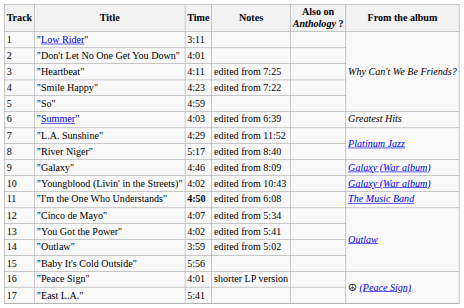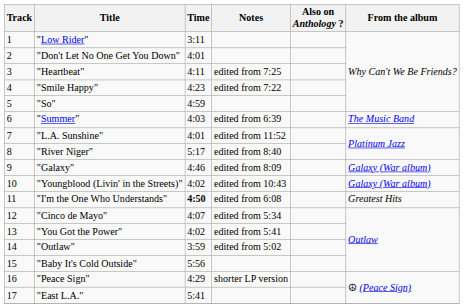 <table class="wikitable">
 <tr>
 <th>Track</th>
 <th>Title</th>
 <th>Time</th>
 <th>Notes</th>
 <th>Also on<br><em>Anthology</em> ?</th>
 <th>From the album</th>
 </tr>
 <tr>
 <td>1</td>
 <td>"<a href='#'>Low Rider</a>"</td>
 <td>3:11</td>
 <td></td>
 <td></td>
 <td rowspan=5><em>Why Can't We Be Friends?</em></td>
 </tr>
 <tr>
 <td>2</td>
 <td>"Don't Let No One Get You Down"</td>
 <td>4:01</td>
 <td></td>
 <td></td>
 </tr>
 <tr>
 <td>3</td>
 <td>"Heartbeat"</td>
 <td>4:11</td>
 <td>edited from 7:25</td>
 <td></td>
 </tr>
 <tr>
 <td>4</td>
 <td>"Smile Happy"</td>
 <td>4:23</td>
 <td>edited from 7:22</td>
 <td></td>
 </tr>
 <tr>
 <td>5</td>
 <td>"So"</td>
 <td>4:59</td>
 <td></td>
 <td></td>
 </tr>
 <tr>
 <td>6</td>
 <td>"<a href='#'>Summer</a>"</td>
 <td>4:03</td>
 <td>edited from 6:39</td>
 <td></td>
-<td><em>Greatest Hits</em></td>
+<td><em><a href='#'>The Music Band</a></em></td>
 </tr>
 <tr>
 <td>7</td>
 <td>"L.A. Sunshine"</td>
-<td>4:29</td>
+<td>4:01</td>
 <td>edited from 11:52</td>
 <td></td>
 <td rowspan=2><em><a href='#'>Platinum Jazz</a></em></td>
 </tr>
 <tr>
 <td>8</td>
 <td>"River Niger"</td>
 <td>5:17</td>
 <td>edited from 8:40</td>
 <td></td>
 </tr>
 <tr>
 <td>9</td>
 <td>"Galaxy"</td>
 <td>4:46</td>
 <td>edited from 8:09</td>
 <td></td>
 <td><em><a href='#'>Galaxy (War album)</a></em></td>
 </tr>
 <tr>
 <td>10</td>
 <td>"Youngblood (Livin' in the Streets)"</td>
 <td>4:02</td>
 <td>edited from 10:43</td>
 <td></td>
 <td><em><a href='#'>Galaxy (War album)</a></em></td>
 </tr>
 <tr>
 <td>11</td>
 <td>"I'm the One Who Understands"</td>
 <td><strong>4:50</strong></td>
 <td>edited from 6:08</td>
 <td></td>
-<td><em><a href='#'>The Music Band</a></em></td>
+<td><em>Greatest Hits</em></td>
 </tr>
 <tr>
 <td>12</td>
 <td>"Cinco de Mayo"</td>
 <td>4:07</td>
 <td>edited from 5:34</td>
 <td></td>
 <td rowspan=4><em><a href='#'>Outlaw</a></em></td>
 </tr>
 <tr>
 <td>13</td>
 <td>"You Got the Power"</td>
 <td>4:02</td>
 <td>edited from 5:41</td>
 <td></td>
 </tr>
 <tr>
 <td>14</td>
 <td>"Outlaw"</td>
 <td>3:59</td>
 <td>edited from 5:02</td>
 <td></td>
 </tr>
 <tr>
 <td>15</td>
 <td>"Baby It's Cold Outside"</td>
 <td>5:56</td>
 <td></td>
 <td></td>
 </tr>
 <tr>
 <td>16</td>
 <td>"Peace Sign"</td>
-<td>4:01</td>
+<td>4:29</td>
 <td>shorter LP version</td>
 <td></td>
 <td rowspan=2>☮ <em><a href='#'>(Peace Sign)</a></em></td>
 </tr>
 <tr>
 <td>17</td>
 <td>"East L.A."</td>
 <td>5:41</td>
 <td></td>
 <td></td>
 </tr>
 <tr>
 </tr>
 </table>
